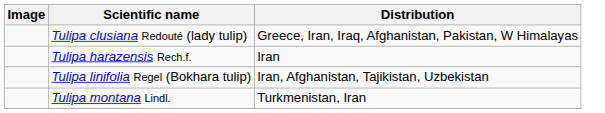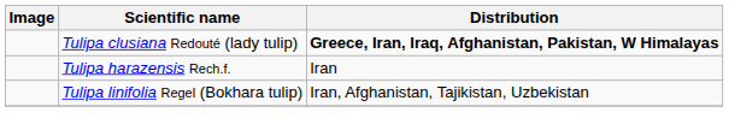 <table class="wikitable">
 <tr>
 <th>Image</th>
 <th>Scientific name</th>
 <th>Distribution</th>
 </tr>
 <tr>
 <td></td>
 <td><em><a href='#'>Tulipa clusiana</a></em> <small>Redouté</small> (lady tulip)</td>
-<td>Greece, Iran, Iraq, Afghanistan, Pakistan, W Himalayas</td>
+<td><strong>Greece, Iran, Iraq, Afghanistan, Pakistan, W Himalayas</strong></td>
 </tr>
 <tr>
 <td></td>
 <td><em><a href='#'>Tulipa harazensis</a></em> <small>Rech.f.</small></td>
 <td>Iran</td>
 </tr>
 <tr>
 <td></td>
 <td><em><a href='#'>Tulipa linifolia</a></em> <small>Regel</small> (Bokhara tulip)</td>
 <td>Iran, Afghanistan, Tajikistan, Uzbekistan</td>
 </tr>
 <tr>
-<td></td>
-<td><em><a href='#'>Tulipa montana</a></em> <small>Lindl.</small></td>
-<td>Turkmenistan, Iran</td>
-</tr>
-<tr>
 </tr>
 </table>
